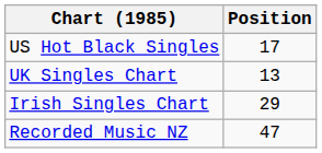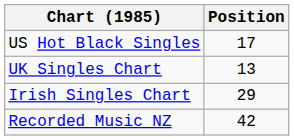 <table class="wikitable sortable" style="text-align:center;">
 <tr>
 <th>Chart (1985)</th>
 <th>Position</th>
 </tr>
 <tr>
 <td align="left">US <a href='#'>Hot Black Singles</a></td>
 <td>17</td>
 </tr>
 <tr>
 <td align="left"><a href='#'>UK Singles Chart</a></td>
 <td>13</td>
 </tr>
 <tr>
 <td align="left"><a href='#'>Irish Singles Chart</a></td>
 <td>29</td>
 </tr>
 <tr>
 <td align="left"><a href='#'>Recorded Music NZ</a></td>
-<td>47</td>
+<td>42</td>
 </tr>
 </table>
